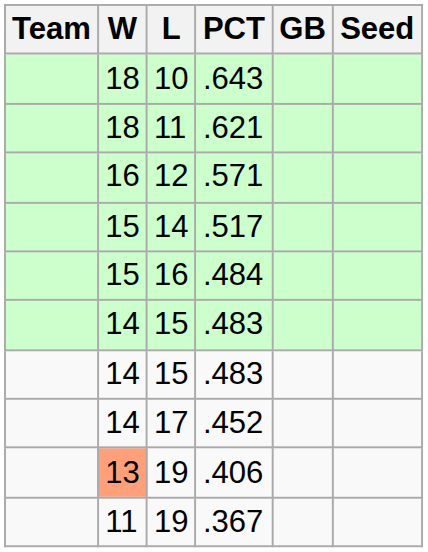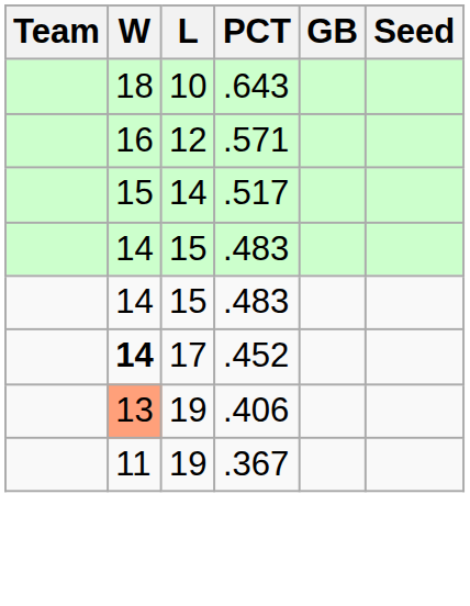 <table class=wikitable>
 <tr>
 <th>Team</th>
 <th>W</th>
 <th>L</th>
 <th>PCT</th>
 <th>GB</th>
 <th>Seed</th>
 </tr>
 <tr bgcolor=#ccffcc>
 <td></td>
 <td>18</td>
 <td>10</td>
 <td>.643</td>
-<td></td>
-<td></td>
-</tr>
-<tr bgcolor=#ccffcc>
-<td></td>
-<td>18</td>
-<td>11</td>
-<td>.621</td>
 <td></td>
 <td></td>
 </tr>
 <tr bgcolor=#ccffcc>
 <td></td>
 <td>16</td>
 <td>12</td>
 <td>.571</td>
 <td></td>
 <td></td>
 </tr>
 <tr bgcolor=#ccffcc>
 <td></td>
 <td>15</td>
 <td>14</td>
 <td>.517</td>
 <td></td>
 <td></td>
 </tr>
 <tr bgcolor=#ccffcc>
 <td></td>
-<td>15</td>
-<td>16</td>
-<td>.484</td>
-<td></td>
-<td></td>
-</tr>
-<tr bgcolor=#ccffcc>
-<td></td>
 <td>14</td>
 <td>15</td>
 <td>.483</td>
 <td></td>
 <td></td>
 </tr>
 <tr>
 <td></td>
 <td>14</td>
 <td>15</td>
 <td>.483</td>
 <td></td>
 <td></td>
 </tr>
 <tr>
 <td></td>
-<td>14</td>
+<td><strong>14</strong></td>
 <td>17</td>
 <td>.452</td>
 <td></td>
 <td></td>
 </tr>
 <tr>
 <td></td>
 <td style="background: lightsalmon;">13</td>
 <td>19</td>
 <td>.406</td>
 <td></td>
 <td></td>
 </tr>
 <tr>
 <td></td>
 <td>11</td>
 <td>19</td>
 <td>.367</td>
 <td></td>
 <td></td>
 </tr>
 </table>
